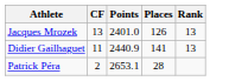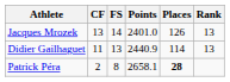 <table class="wikitable" border="1" style="font-size:90%">
 <tr>
 <th>Athlete</th>
 <th>CF</th>
+<th>FS</th>
 <th>Points</th>
 <th>Places</th>
 <th>Rank</th>
 </tr>
 <tr align=center>
 <td align=left><a href='#'>Jacques Mrozek</a></td>
 <td>13</td>
+<td>14</td>
 <td>2401.0</td>
 <td>126</td>
 <td>13</td>
 </tr>
 <tr align=center>
 <td align=left><a href='#'>Didier Gailhaguet</a></td>
 <td>11</td>
+<td>13</td>
 <td>2440.9</td>
-<td>141</td>
+<td>114</td>
 <td>13</td>
 </tr>
 <tr align=center>
 <td align=left><a href='#'>Patrick Péra</a></td>
 <td>2</td>
-<td>2653.1</td>
-<td>28</td>
+<td>8</td>
+<td>2658.1</td>
+<td><strong>28</strong></td>
 <td></td>
 </tr>
 </table>
